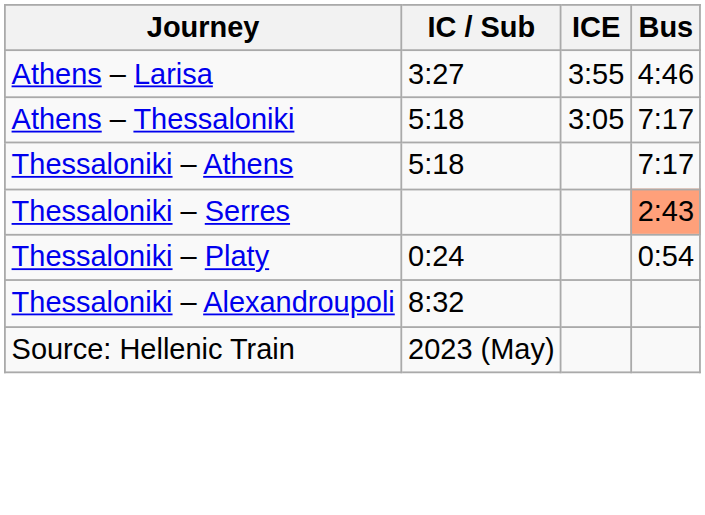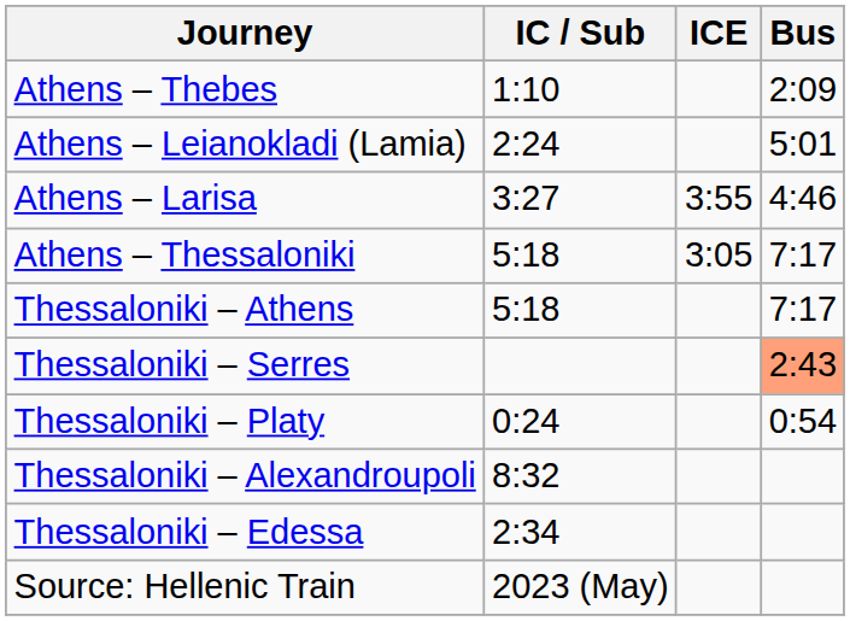 <table class="wikitable">
 <tr>
 <th>Journey</th>
 <th>IC / Sub</th>
 <th>ICE</th>
 <th>Bus</th>
+</tr>
+<tr>
+<td><a href='#'>Athens</a> – <a href='#'>Thebes</a></td>
+<td>1:10</td>
+<td></td>
+<td>2:09</td>
+</tr>
+<tr>
+<td><a href='#'>Athens</a> – <a href='#'>Leianokladi</a> (Lamia)</td>
+<td>2:24</td>
+<td></td>
+<td>5:01</td>
 </tr>
 <tr>
 <td><a href='#'>Athens</a> – <a href='#'>Larisa</a></td>
 <td>3:27</td>
 <td>3:55</td>
 <td>4:46</td>
 </tr>
 <tr>
 <td><a href='#'>Athens</a> – <a href='#'>Thessaloniki</a></td>
 <td>5:18</td>
 <td>3:05</td>
 <td>7:17</td>
 </tr>
 <tr>
 <td><a href='#'>Thessaloniki</a> – <a href='#'>Athens</a></td>
 <td>5:18</td>
 <td></td>
 <td>7:17</td>
 </tr>
 <tr>
 <td><a href='#'>Thessaloniki</a> – <a href='#'>Serres</a></td>
 <td></td>
 <td></td>
 <td style="background: lightsalmon;">2:43</td>
 </tr>
 <tr>
 <td><a href='#'>Thessaloniki</a> – <a href='#'>Platy</a></td>
 <td>0:24</td>
 <td></td>
 <td>0:54</td>
 </tr>
 <tr>
 <td><a href='#'>Thessaloniki</a> – <a href='#'>Alexandroupoli</a></td>
 <td>8:32</td>
 <td></td>
 <td></td>
 </tr>
 <tr>
+<td><a href='#'>Thessaloniki</a> – <a href='#'>Edessa</a></td>
+<td>2:34</td>
+<td></td>
+<td></td>
+</tr>
+<tr>
 <td>Source: Hellenic Train</td>
 <td>2023 (May)</td>
 <td></td>
 <td></td>
 </tr>
 </table>
